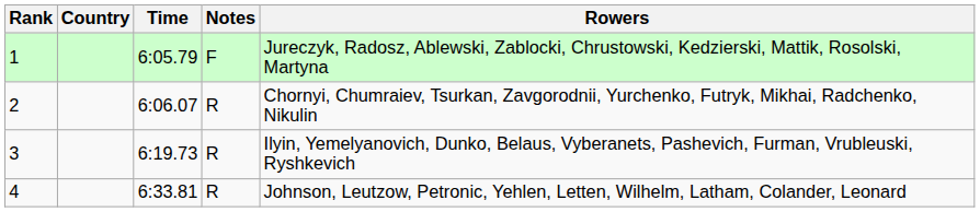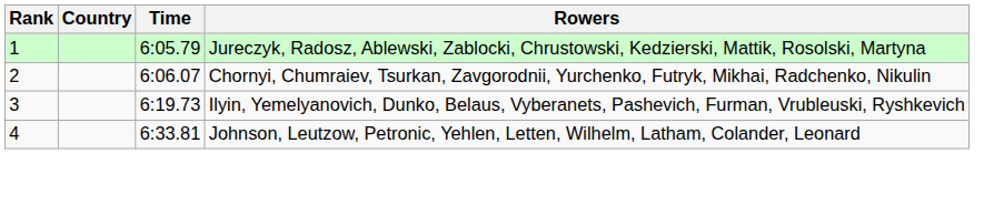 <table class="wikitable">
 <tr>
 <th>Rank</th>
 <th>Country</th>
 <th>Time</th>
-<th>Notes</th>
 <th>Rowers</th>
 </tr>
 <tr bgcolor=ccffcc>
 <td>1</td>
 <td></td>
 <td>6:05.79</td>
-<td>F</td>
 <td>Jureczyk, Radosz, Ablewski, Zablocki, Chrustowski, Kedzierski, Mattik, Rosolski, Martyna</td>
 </tr>
 <tr>
 <td>2</td>
 <td></td>
 <td>6:06.07</td>
-<td>R</td>
 <td>Chornyi, Chumraiev, Tsurkan, Zavgorodnii, Yurchenko, Futryk, Mikhai, Radchenko, Nikulin</td>
 </tr>
 <tr>
 <td>3</td>
 <td></td>
 <td>6:19.73</td>
-<td>R</td>
 <td>Ilyin, Yemelyanovich, Dunko, Belaus, Vyberanets, Pashevich, Furman, Vrubleuski, Ryshkevich</td>
 </tr>
 <tr>
 <td>4</td>
 <td></td>
 <td>6:33.81</td>
-<td>R</td>
 <td>Johnson, Leutzow, Petronic, Yehlen, Letten, Wilhelm, Latham, Colander, Leonard</td>
 </tr>
 </table>
